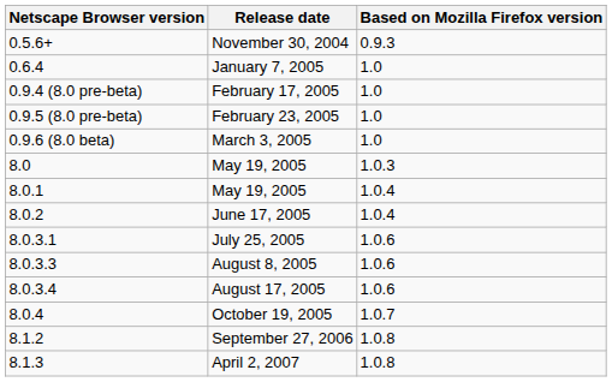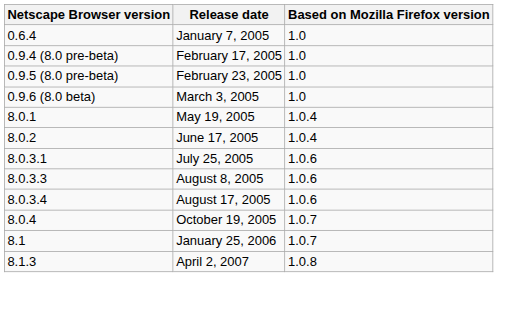 <table class="wikitable sortable">
 <tr>
 <th>Netscape Browser version</th>
 <th>Release date</th>
 <th>Based on Mozilla Firefox version</th>
-</tr>
-<tr>
-<td>0.5.6+</td>
-<td>November 30, 2004</td>
-<td>0.9.3</td>
 </tr>
 <tr>
 <td>0.6.4</td>
 <td>January 7, 2005</td>
 <td>1.0</td>
 </tr>
 <tr>
 <td>0.9.4 (8.0 pre-beta)</td>
 <td>February 17, 2005</td>
 <td>1.0</td>
 </tr>
 <tr>
 <td>0.9.5 (8.0 pre-beta)</td>
 <td>February 23, 2005</td>
 <td>1.0</td>
 </tr>
 <tr>
 <td>0.9.6 (8.0 beta)</td>
 <td>March 3, 2005</td>
 <td>1.0</td>
-</tr>
-<tr>
-<td>8.0</td>
-<td>May 19, 2005</td>
-<td>1.0.3</td>
 </tr>
 <tr>
 <td>8.0.1</td>
 <td>May 19, 2005</td>
 <td>1.0.4</td>
 </tr>
 <tr>
 <td>8.0.2</td>
 <td>June 17, 2005</td>
 <td>1.0.4</td>
 </tr>
 <tr>
 <td>8.0.3.1</td>
 <td>July 25, 2005</td>
 <td>1.0.6</td>
 </tr>
 <tr>
 <td>8.0.3.3</td>
 <td>August 8, 2005</td>
 <td>1.0.6</td>
 </tr>
 <tr>
 <td>8.0.3.4</td>
 <td>August 17, 2005</td>
 <td>1.0.6</td>
 </tr>
 <tr>
 <td>8.0.4</td>
 <td>October 19, 2005</td>
 <td>1.0.7</td>
 </tr>
 <tr>
-<td>8.1.2</td>
-<td>September 27, 2006</td>
-<td>1.0.8</td>
+<td>8.1</td>
+<td>January 25, 2006</td>
+<td>1.0.7</td>
 </tr>
 <tr>
 <td>8.1.3</td>
 <td>April 2, 2007</td>
 <td>1.0.8</td>
 </tr>
 </table>
